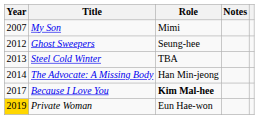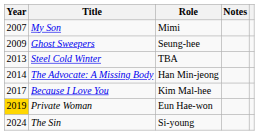 <table class="wikitable sortable">
 <tr>
 <th>Year</th>
 <th>Title</th>
 <th>Role</th>
 <th>Notes</th>
 <th></th>
 </tr>
 <tr>
 <td>2007</td>
 <td><em><a href='#'>My Son</a></em></td>
 <td>Mimi</td>
 <td></td>
 <td></td>
 </tr>
 <tr>
-<td>2012</td>
+<td>2009</td>
 <td><em><a href='#'>Ghost Sweepers</a></em></td>
 <td>Seung-hee</td>
 <td></td>
 <td></td>
 </tr>
 <tr>
 <td>2013</td>
 <td><em><a href='#'>Steel Cold Winter</a></em></td>
 <td>TBA</td>
 <td></td>
 <td></td>
 </tr>
 <tr>
 <td>2014</td>
 <td><em><a href='#'>The Advocate: A Missing Body</a></em></td>
 <td>Han Min-jeong</td>
 <td></td>
 <td></td>
 </tr>
 <tr>
 <td>2017</td>
 <td><em><a href='#'>Because I Love You</a></em></td>
-<td><strong>Kim Mal-hee</strong></td>
+<td>Kim Mal-hee</td>
 <td></td>
 <td></td>
 </tr>
 <tr>
 <td style="background: gold;">2019</td>
 <td><em>Private Woman</em></td>
 <td>Eun Hae-won</td>
 <td></td>
 <td></td>
 </tr>
+<tr>
+<td>2024</td>
+<td><em>The Sin</em></td>
+<td>Si-young</td>
+<td></td>
+<td></td>
+</tr>
 </table>
